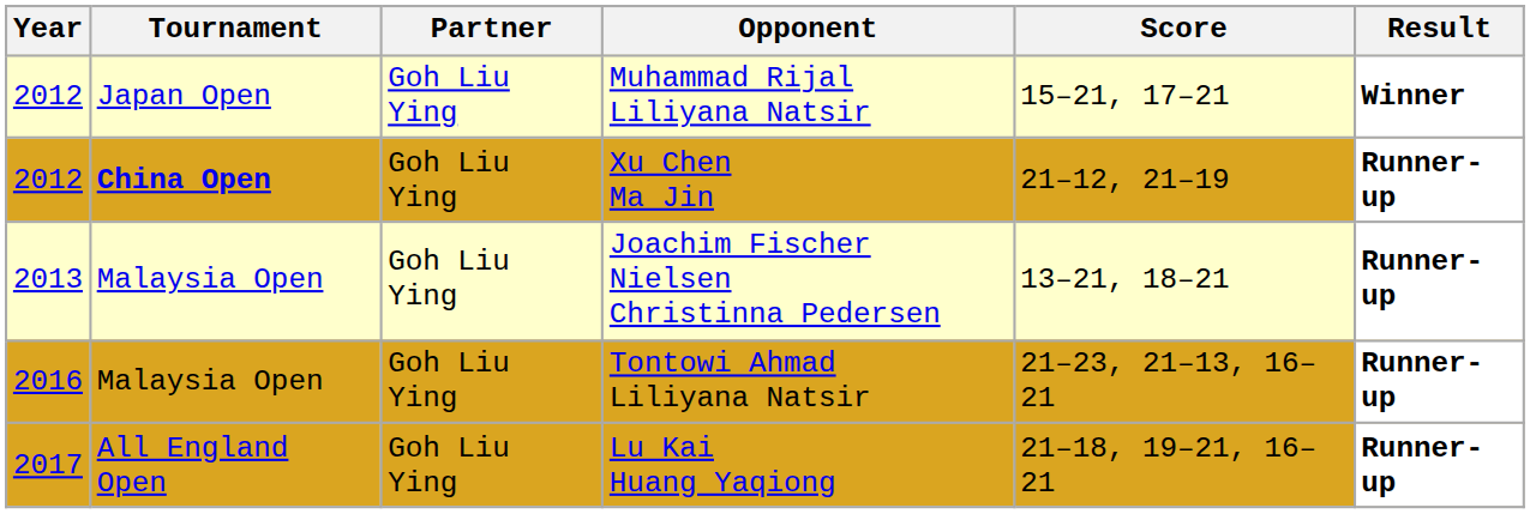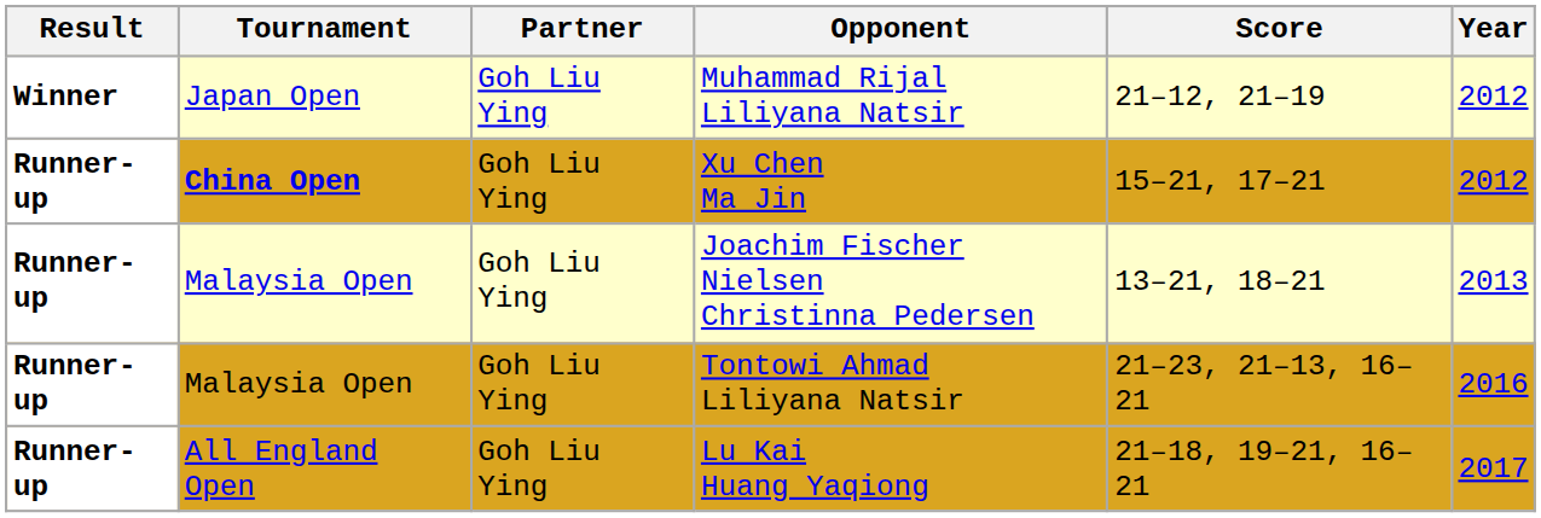 <table class="sortable wikitable" style="font-size: 90%;">
 <tr>
-<th>Year</th>
+<th>Result</th>
 <th>Tournament</th>
 <th>Partner</th>
 <th>Opponent</th>
 <th>Score</th>
-<th>Result</th>
+<th>Year</th>
 </tr>
 <tr style="background:#FFFFCC">
-<td align="center"><a href='#'>2012</a></td>
+<td style="text-align:left; background:white"> <strong>Winner</strong></td>
 <td align="left"><a href='#'>Japan Open</a></td>
 <td align="left"> <a href='#'>Goh Liu Ying</a></td>
 <td align="left"> <a href='#'>Muhammad Rijal</a> <br>  <a href='#'>Liliyana Natsir</a></td>
-<td align="left">15–21, 17–21</td>
-<td style="text-align:left; background:white"> <strong>Winner</strong></td>
+<td align="left">21–12, 21–19</td>
+<td align="center"><a href='#'>2012</a></td>
 </tr>
 <tr style="background:#DAA520">
-<td align="center"><a href='#'>2012</a></td>
+<td style="text-align:left; background:white"> <strong>Runner-up</strong></td>
 <td align="left"><strong><a href='#'>China Open</a></strong></td>
 <td align="left"> Goh Liu Ying</td>
 <td align="left"> <a href='#'>Xu Chen</a> <br>  <a href='#'>Ma Jin</a></td>
-<td align="left">21–12, 21–19</td>
-<td style="text-align:left; background:white"> <strong>Runner-up</strong></td>
+<td align="left">15–21, 17–21</td>
+<td align="center"><a href='#'>2012</a></td>
 </tr>
 <tr style="background:#FFFFCC">
-<td align="center"><a href='#'>2013</a></td>
+<td style="text-align:left; background:white"> <strong>Runner-up</strong></td>
 <td align="left"><a href='#'>Malaysia Open</a></td>
 <td align="left"> Goh Liu Ying</td>
 <td align="left"> <a href='#'>Joachim Fischer Nielsen</a> <br>  <a href='#'>Christinna Pedersen</a></td>
 <td align="left">13–21, 18–21</td>
-<td style="text-align:left; background:white"> <strong>Runner-up</strong></td>
+<td align="center"><a href='#'>2013</a></td>
 </tr>
 <tr style="background:#DAA520">
-<td align="center"><a href='#'>2016</a></td>
+<td style="text-align:left; background:white"> <strong>Runner-up</strong></td>
 <td align="left">Malaysia Open</td>
 <td align="left"> Goh Liu Ying</td>
 <td align="left"> <a href='#'>Tontowi Ahmad</a> <br>  Liliyana Natsir</td>
 <td align="left">21–23, 21–13, 16–21</td>
-<td style="text-align:left; background:white"> <strong>Runner-up</strong></td>
+<td align="center"><a href='#'>2016</a></td>
 </tr>
 <tr style="background:#DAA520">
-<td align="center"><a href='#'>2017</a></td>
+<td style="text-align:left; background:white"> <strong>Runner-up</strong></td>
 <td align="left"><a href='#'>All England Open</a></td>
 <td align="left"> Goh Liu Ying</td>
 <td align="left"> <a href='#'>Lu Kai</a> <br>  <a href='#'>Huang Yaqiong</a></td>
 <td align="left">21–18, 19–21, 16–21</td>
-<td style="text-align:left; background:white"> <strong>Runner-up</strong></td>
+<td align="center"><a href='#'>2017</a></td>
 </tr>
 </table>
